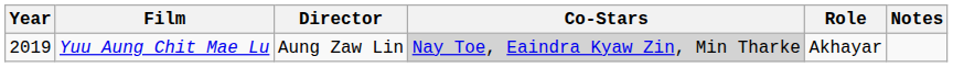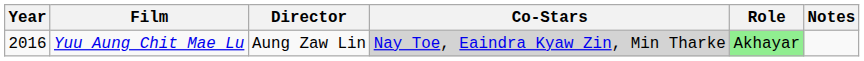 <table class="wikitable sortable">
 <tr>
 <th>Year</th>
 <th>Film</th>
 <th>Director</th>
 <th>Co-Stars</th>
 <th>Role</th>
 <th>Notes</th>
 </tr>
 <tr>
-<td>2019</td>
+<td>2016</td>
 <td><em><a href='#'>Yuu Aung Chit Mae Lu</a></em></td>
 <td>Aung Zaw Lin</td>
 <td style="background: lightgrey;"><a href='#'>Nay Toe</a>, <a href='#'>Eaindra Kyaw Zin</a>, Min Tharke</td>
-<td>Akhayar</td>
+<td style="background: lightgreen;">Akhayar</td>
 <td></td>
 </tr>
 </table>
